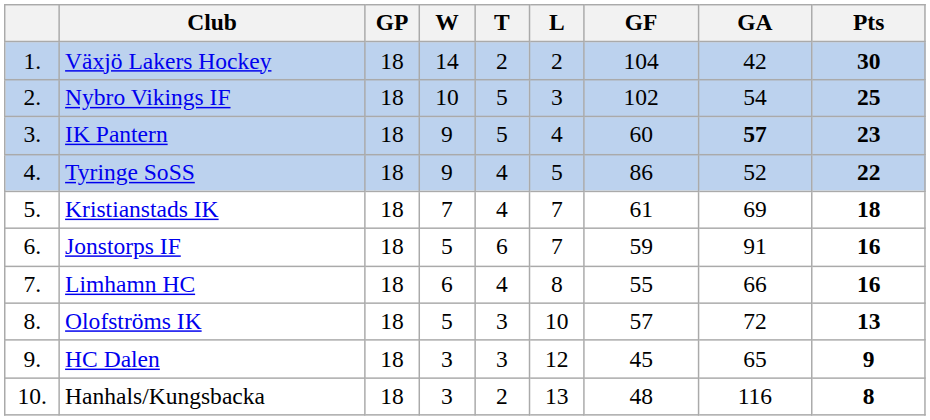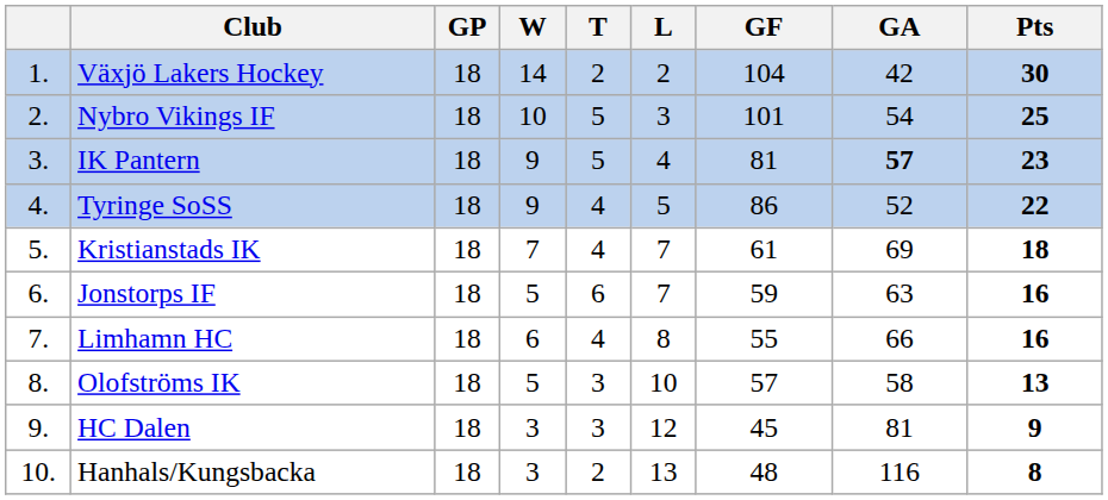 <table class="wikitable">
 <tr>
 <th width="30"></th>
 <th width="200">Club</th>
 <th width="30">GP</th>
 <th width="30">W</th>
 <th width="30">T</th>
 <th width="30">L</th>
 <th width="70">GF</th>
 <th width="70">GA</th>
 <th width="70">Pts</th>
 </tr>
 <tr bgcolor="#BCD2EE" align="center">
 <td>1.</td>
 <td align="left"><a href='#'>Växjö Lakers Hockey</a></td>
 <td>18</td>
 <td>14</td>
 <td>2</td>
 <td>2</td>
 <td>104</td>
 <td>42</td>
 <td><strong>30</strong></td>
 </tr>
 <tr bgcolor="#BCD2EE" align="center">
 <td>2.</td>
 <td align="left"><a href='#'>Nybro Vikings IF</a></td>
 <td>18</td>
 <td>10</td>
 <td>5</td>
 <td>3</td>
-<td>102</td>
+<td>101</td>
 <td>54</td>
 <td><strong>25</strong></td>
 </tr>
 <tr bgcolor="#BCD2EE" align="center">
 <td>3.</td>
 <td align="left"><a href='#'>IK Pantern</a></td>
 <td>18</td>
 <td>9</td>
 <td>5</td>
 <td>4</td>
-<td>60</td>
+<td>81</td>
 <td><strong>57</strong></td>
 <td><strong>23</strong></td>
 </tr>
 <tr bgcolor="#BCD2EE" align="center">
 <td>4.</td>
 <td align="left"><a href='#'>Tyringe SoSS</a></td>
 <td>18</td>
 <td>9</td>
 <td>4</td>
 <td>5</td>
 <td>86</td>
 <td>52</td>
 <td><strong>22</strong></td>
 </tr>
 <tr bgcolor="#FFFFFF" align="center">
 <td>5.</td>
 <td align="left"><a href='#'>Kristianstads IK</a></td>
 <td>18</td>
 <td>7</td>
 <td>4</td>
 <td>7</td>
 <td>61</td>
 <td>69</td>
 <td><strong>18</strong></td>
 </tr>
 <tr bgcolor="#FFFFFF" align="center">
 <td>6.</td>
 <td align="left"><a href='#'>Jonstorps IF</a></td>
 <td>18</td>
 <td>5</td>
 <td>6</td>
 <td>7</td>
 <td>59</td>
-<td>91</td>
+<td>63</td>
 <td><strong>16</strong></td>
 </tr>
 <tr bgcolor="#FFFFFF" align="center">
 <td>7.</td>
 <td align="left"><a href='#'>Limhamn HC</a></td>
 <td>18</td>
 <td>6</td>
 <td>4</td>
 <td>8</td>
 <td>55</td>
 <td>66</td>
 <td><strong>16</strong></td>
 </tr>
 <tr bgcolor="#FFFFFF" align="center">
 <td>8.</td>
 <td align="left"><a href='#'>Olofströms IK</a></td>
 <td>18</td>
 <td>5</td>
 <td>3</td>
 <td>10</td>
 <td>57</td>
-<td>72</td>
+<td>58</td>
 <td><strong>13</strong></td>
 </tr>
 <tr bgcolor="#FFFFFF" align="center">
 <td>9.</td>
 <td align="left"><a href='#'>HC Dalen</a></td>
 <td>18</td>
 <td>3</td>
 <td>3</td>
 <td>12</td>
 <td>45</td>
-<td>65</td>
+<td>81</td>
 <td><strong>9</strong></td>
 </tr>
 <tr bgcolor="#FFFFFF" align="center">
 <td>10.</td>
 <td align="left">Hanhals/Kungsbacka</td>
 <td>18</td>
 <td>3</td>
 <td>2</td>
 <td>13</td>
 <td>48</td>
 <td>116</td>
 <td><strong>8</strong></td>
 </tr>
 </table>
